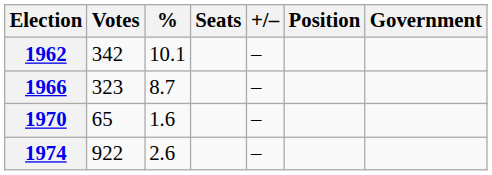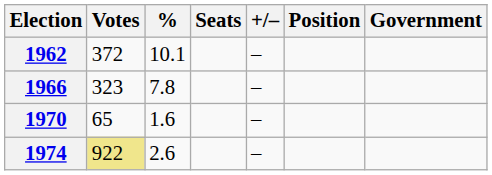 <table class=wikitable>
 <tr>
 <th>Election</th>
 <th>Votes</th>
 <th>%</th>
 <th>Seats</th>
 <th>+/–</th>
 <th>Position</th>
 <th>Government</th>
 </tr>
 <tr>
 <th><a href='#'>1962</a></th>
-<td>342</td>
+<td>372</td>
 <td>10.1</td>
 <td></td>
 <td>–</td>
 <td></td>
 <td></td>
 </tr>
 <tr>
 <th><a href='#'>1966</a></th>
 <td>323</td>
-<td>8.7</td>
+<td>7.8</td>
 <td></td>
 <td>–</td>
 <td></td>
 <td></td>
 </tr>
 <tr>
 <th><a href='#'>1970</a></th>
 <td>65</td>
 <td>1.6</td>
 <td></td>
 <td>–</td>
 <td></td>
 <td></td>
 </tr>
 <tr>
 <th><a href='#'>1974</a></th>
-<td>922</td>
+<td style="background: khaki;">922</td>
 <td>2.6</td>
 <td></td>
 <td>–</td>
 <td></td>
 <td></td>
 </tr>
 </table>
